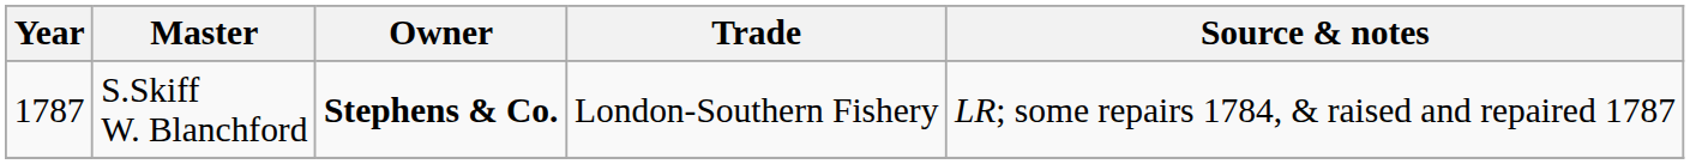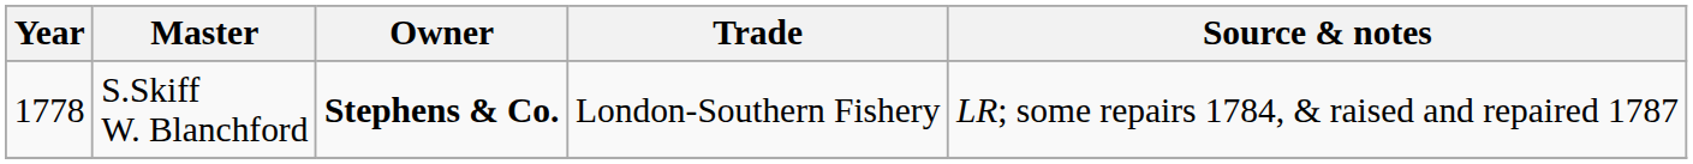 <table class=" wikitable">
 <tr>
 <th>Year</th>
 <th>Master</th>
 <th>Owner</th>
 <th>Trade</th>
 <th>Source & notes</th>
 </tr>
 <tr>
-<td>1787</td>
+<td>1778</td>
 <td>S.Skiff<br>W. Blanchford</td>
 <td><strong>Stephens & Co.</strong></td>
 <td>London-Southern Fishery</td>
 <td><em>LR</em>; some repairs 1784, & raised and repaired 1787</td>
 </tr>
 <tr>
 </tr>
 </table>
